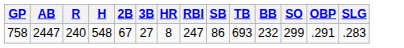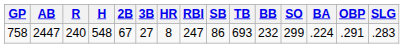 <table class="wikitable">
 <tr>
 <th><a href='#'>GP</a></th>
 <th><a href='#'>AB</a></th>
 <th><a href='#'>R</a></th>
 <th><a href='#'>H</a></th>
 <th><a href='#'>2B</a></th>
 <th><a href='#'>3B</a></th>
 <th><a href='#'>HR</a></th>
 <th><a href='#'>RBI</a></th>
 <th><a href='#'>SB</a></th>
 <th><a href='#'>TB</a></th>
 <th><a href='#'>BB</a></th>
 <th><a href='#'>SO</a></th>
+<th><a href='#'>BA</a></th>
 <th><a href='#'>OBP</a></th>
 <th><a href='#'>SLG</a></th>
 </tr>
 <tr align=center>
 <td>758</td>
 <td>2447</td>
 <td>240</td>
 <td>548</td>
 <td>67</td>
 <td>27</td>
 <td>8</td>
 <td>247</td>
 <td>86</td>
 <td>693</td>
 <td>232</td>
 <td>299</td>
+<td>.224</td>
 <td>.291</td>
 <td>.283</td>
 </tr>
 </table>
